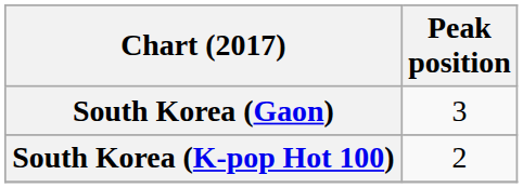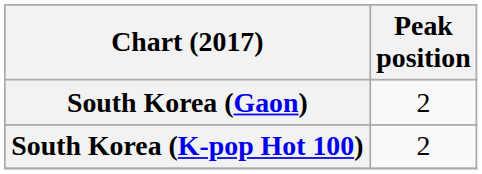 <table class="wikitable plainrowheaders" style="text-align:center;">
 <tr>
 <th>Chart (2017)</th>
 <th>Peak<br>position</th>
 </tr>
 <tr>
 <th scope=row>South Korea (<a href='#'>Gaon</a>)</th>
-<td>3</td>
+<td>2</td>
 </tr>
 <tr>
 <th scope="row">South Korea (<a href='#'>K-pop Hot 100</a>)</th>
 <td align="center">2</td>
 </tr>
 <tr>
 </tr>
 </table>
